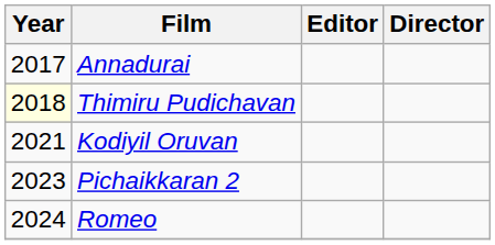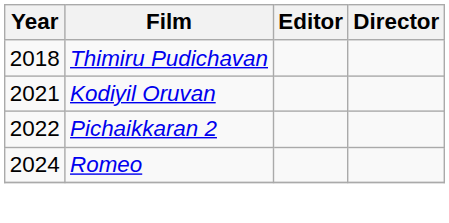 <table class="wikitable">
 <tr>
 <th>Year</th>
 <th>Film</th>
 <th>Editor</th>
 <th>Director</th>
 </tr>
 <tr>
-<td rowspan="1">2017</td>
-<td><em><a href='#'>Annadurai</a></em></td>
-<td></td>
-<td></td>
-</tr>
-<tr>
-<td rowspan="1" style="background: lightyellow;">2018</td>
+<td rowspan="1">2018</td>
 <td><em><a href='#'>Thimiru Pudichavan</a></em></td>
 <td></td>
 <td></td>
 </tr>
 <tr>
 <td>2021</td>
 <td><em><a href='#'>Kodiyil Oruvan</a></em></td>
 <td></td>
 <td></td>
 </tr>
 <tr>
-<td>2023</td>
+<td>2022</td>
 <td><em><a href='#'>Pichaikkaran 2</a></em></td>
 <td></td>
 <td></td>
 </tr>
 <tr>
 <td>2024</td>
 <td><em><a href='#'>Romeo</a></em></td>
 <td></td>
 <td></td>
 </tr>
 <tr>
 </tr>
 </table>
